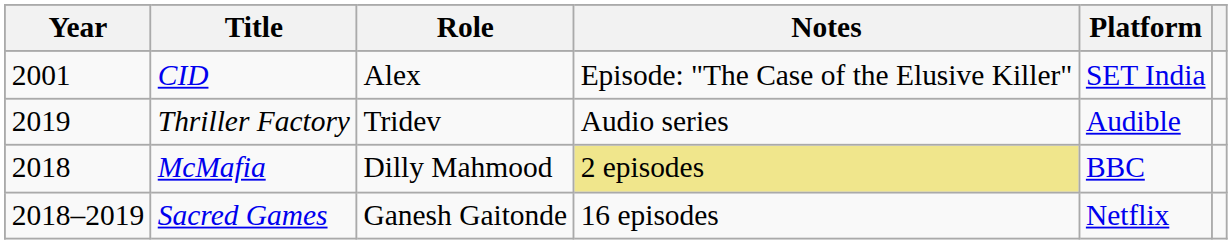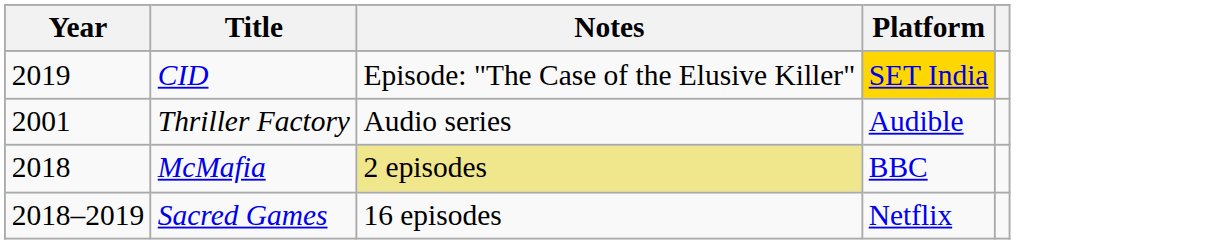 <table class="wikitable plainrowheaders sortable">
 <tr>
 <th scope="col">Year</th>
 <th scope="col">Title</th>
-<th scope="col">Role</th>
 <th scope="col" class="unsortable">Notes</th>
 <th scope="col" class="unsortable">Platform</th>
 <th scope="col" class="unsortable"></th>
 </tr>
 <tr>
-<td>2001</td>
+<td>2019</td>
 <td><a href='#'><em>CID</em></a></td>
-<td>Alex</td>
 <td>Episode: "The Case of the Elusive Killer"</td>
-<td><a href='#'>SET India</a></td>
+<td style="background: gold;"><a href='#'>SET India</a></td>
 <td></td>
 </tr>
 <tr>
-<td>2019</td>
+<td>2001</td>
 <td><em>Thriller Factory</em></td>
-<td>Tridev</td>
 <td>Audio series</td>
 <td><a href='#'>Audible</a></td>
 <td align="center"></td>
 </tr>
 <tr>
 <td>2018</td>
 <td><em><a href='#'>McMafia</a></em></td>
-<td>Dilly Mahmood</td>
 <td style="background: khaki;">2 episodes</td>
 <td><a href='#'>BBC</a></td>
 <td></td>
 </tr>
 <tr>
 <td>2018–2019</td>
 <td><em><a href='#'>Sacred Games</a></em></td>
-<td>Ganesh Gaitonde</td>
 <td>16 episodes</td>
 <td><a href='#'>Netflix</a></td>
 <td align="center"></td>
 </tr>
 </table>
